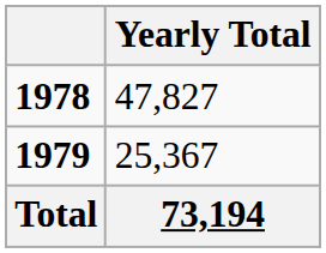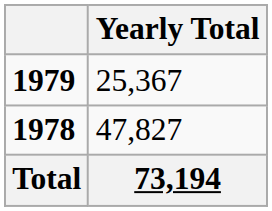 <table class="wikitable">
 <tr>
 <th></th>
 <th>Yearly Total</th>
 </tr>
 <tr>
+<td><strong>1979</strong></td>
+<td>25,367</td>
+</tr>
+<tr>
 <td><strong>1978</strong></td>
 <td>47,827</td>
-</tr>
-<tr>
-<td><strong>1979</strong></td>
-<td>25,367</td>
 </tr>
 <tr>
 <th>Total</th>
 <th><u>73,194</u></th>
 </tr>
 </table>
